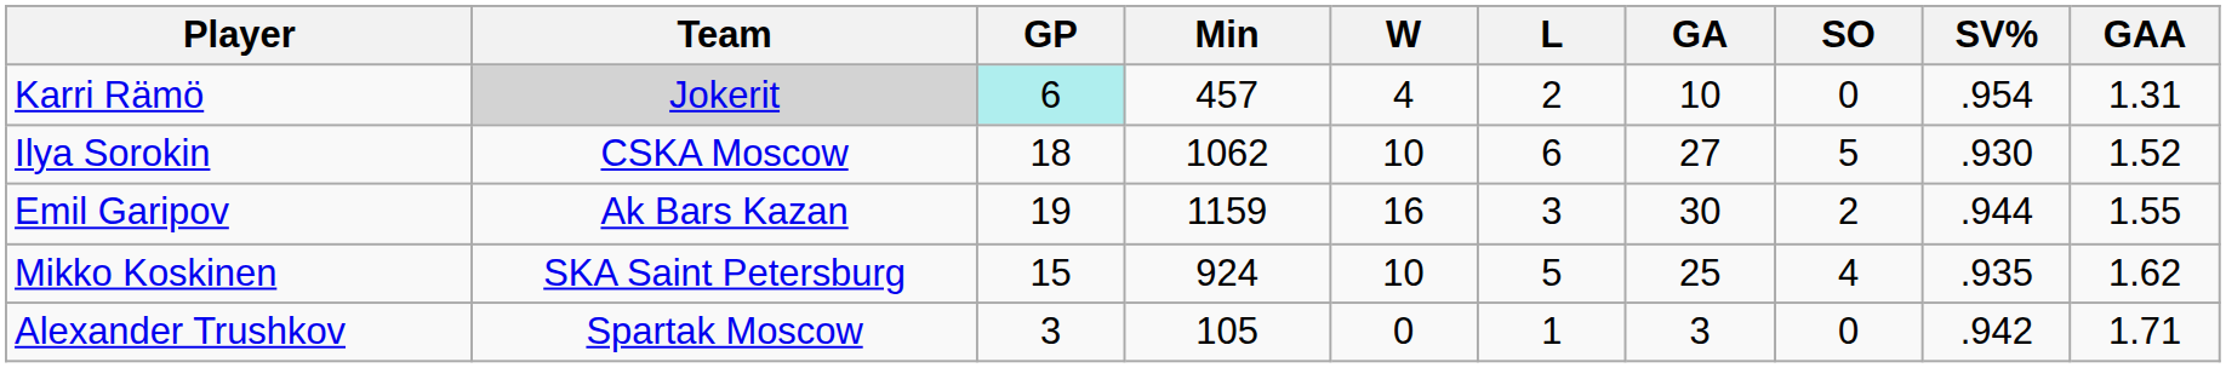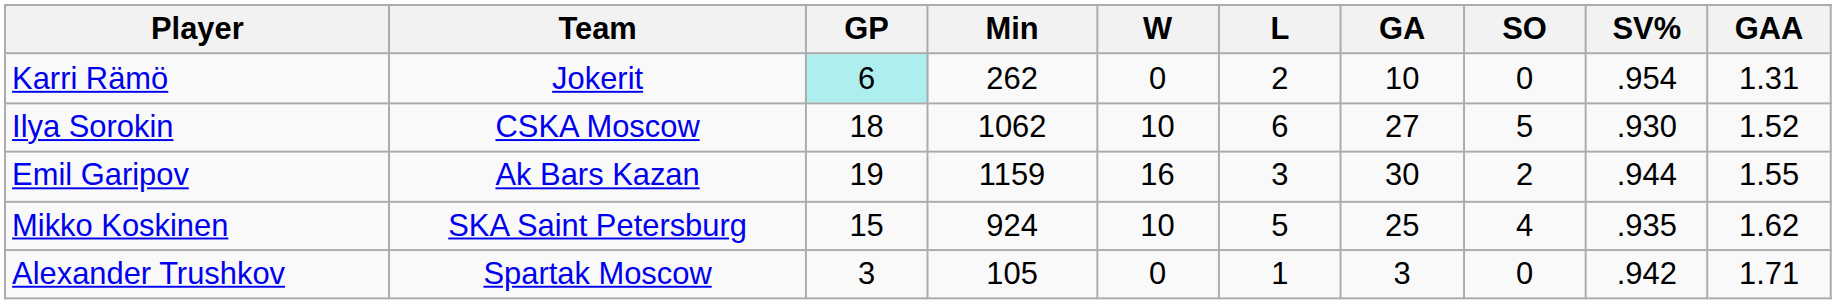 <table class="wikitable sortable" style="text-align:center;">
 <tr>
 <th style="width: 12em;">Player</th>
 <th style="width: 13em;">Team</th>
 <th style="width: 3.5em;">GP</th>
 <th style="width: 5em;">Min</th>
 <th style="width: 3.5em;">W</th>
 <th style="width: 3.5em;">L</th>
 <th style="width: 3.5em;">GA</th>
 <th style="width: 3.5em;">SO</th>
 <th style="width: 3.5em;">SV%</th>
 <th style="width: 3.5em;">GAA</th>
 </tr>
 <tr>
 <td align=left><a href='#'>Karri Rämö</a></td>
-<td style="background: lightgrey;"><a href='#'>Jokerit</a></td>
+<td><a href='#'>Jokerit</a></td>
 <td style="background: paleturquoise;">6</td>
-<td>457</td>
-<td>4</td>
+<td>262</td>
+<td>0</td>
 <td>2</td>
 <td>10</td>
 <td>0</td>
 <td>.954</td>
 <td>1.31</td>
 </tr>
 <tr>
 <td align=left><a href='#'>Ilya Sorokin</a></td>
 <td><a href='#'>CSKA Moscow</a></td>
 <td>18</td>
 <td>1062</td>
 <td>10</td>
 <td>6</td>
 <td>27</td>
 <td>5</td>
 <td>.930</td>
 <td>1.52</td>
 </tr>
 <tr>
 <td align=left><a href='#'>Emil Garipov</a></td>
 <td><a href='#'>Ak Bars Kazan</a></td>
 <td>19</td>
 <td>1159</td>
 <td>16</td>
 <td>3</td>
 <td>30</td>
 <td>2</td>
 <td>.944</td>
 <td>1.55</td>
 </tr>
 <tr>
 <td align=left><a href='#'>Mikko Koskinen</a></td>
 <td><a href='#'>SKA Saint Petersburg</a></td>
 <td>15</td>
 <td>924</td>
 <td>10</td>
 <td>5</td>
 <td>25</td>
 <td>4</td>
 <td>.935</td>
 <td>1.62</td>
 </tr>
 <tr>
 <td align=left><a href='#'>Alexander Trushkov</a></td>
 <td><a href='#'>Spartak Moscow</a></td>
 <td>3</td>
 <td>105</td>
 <td>0</td>
 <td>1</td>
 <td>3</td>
 <td>0</td>
 <td>.942</td>
 <td>1.71</td>
 </tr>
 </table>
